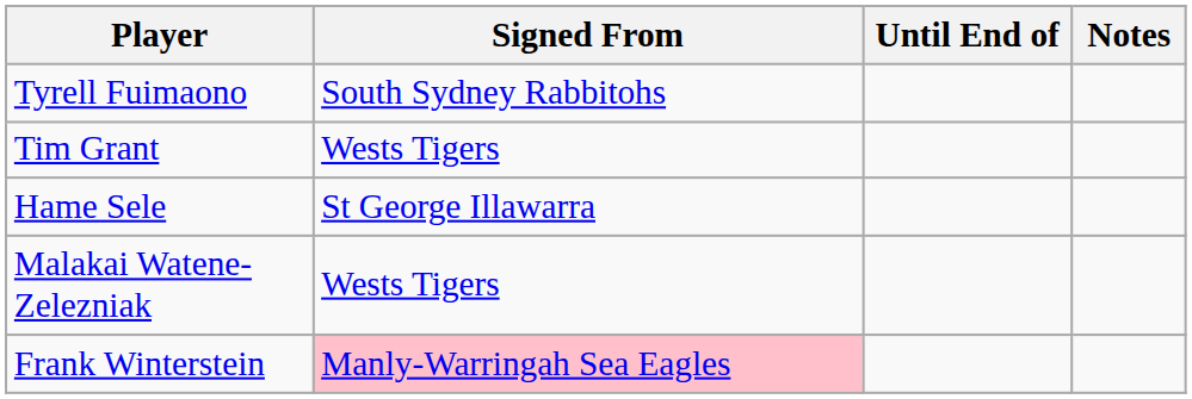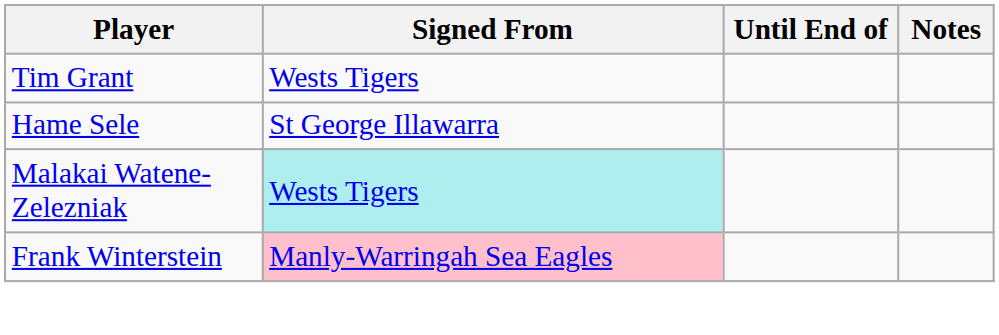 <table class="wikitable" style="font-size:90%">
 <tr style="background:#efefef;">
 <th style="width:120px;">Player</th>
 <th style="width:220px;">Signed From</th>
 <th style="width:80px;">Until End of</th>
 <th style="width:40px;">Notes</th>
-</tr>
-<tr>
-<td><a href='#'>Tyrell Fuimaono</a></td>
-<td> <a href='#'>South Sydney Rabbitohs</a></td>
-<td></td>
-<td></td>
 </tr>
 <tr>
 <td><a href='#'>Tim Grant</a></td>
 <td> <a href='#'>Wests Tigers</a></td>
 <td></td>
 <td></td>
 </tr>
 <tr>
 <td><a href='#'>Hame Sele</a></td>
 <td> <a href='#'>St George Illawarra</a></td>
 <td></td>
 <td></td>
 </tr>
 <tr>
 <td><a href='#'>Malakai Watene-Zelezniak</a></td>
-<td> <a href='#'>Wests Tigers</a></td>
+<td style="background: paleturquoise;"> <a href='#'>Wests Tigers</a></td>
 <td></td>
 <td></td>
 </tr>
 <tr>
 <td><a href='#'>Frank Winterstein</a></td>
 <td style="background: pink;"> <a href='#'>Manly-Warringah Sea Eagles</a></td>
 <td></td>
 <td></td>
 </tr>
 </table>
